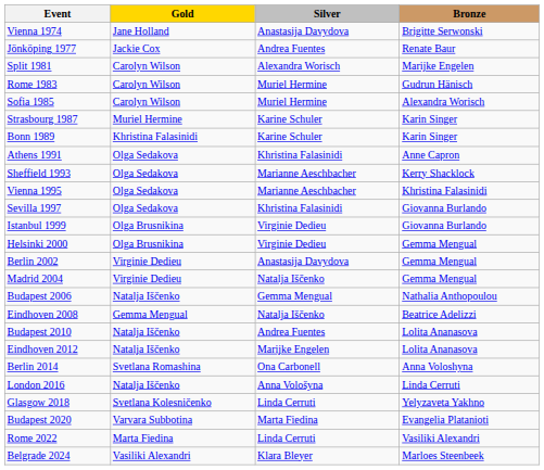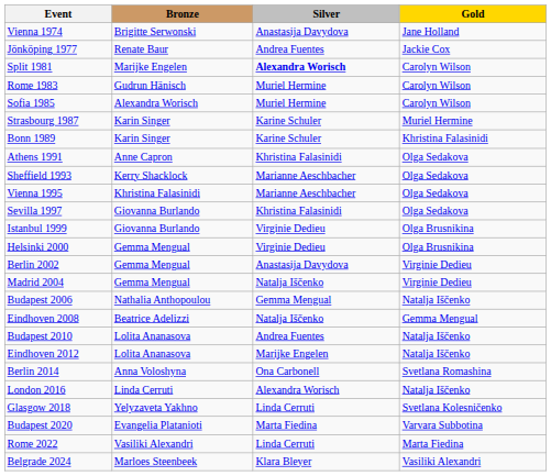 <table class="wikitable" width=60% style="font-size:95%; text-align:left;">
 <tr>
 <th>Event</th>
+<td align=center bgcolor=cc9966><strong>Bronze</strong></td>
+<td align=center bgcolor=silver><strong>Silver</strong></td>
 <td align=center bgcolor=gold><strong>Gold</strong></td>
-<td align=center bgcolor=silver><strong>Silver</strong></td>
-<td align=center bgcolor=cc9966><strong>Bronze</strong></td>
 </tr>
 <tr ----bgcolor="#efefef">
 <td><a href='#'>Vienna 1974</a></td>
+<td><a href='#'>Brigitte Serwonski</a> <br></td>
+<td><a href='#'>Anastasija Davydova</a><br></td>
 <td><a href='#'>Jane Holland</a><br> </td>
-<td><a href='#'>Anastasija Davydova</a><br></td>
-<td><a href='#'>Brigitte Serwonski</a> <br></td>
 </tr>
 <tr>
 <td><a href='#'>Jönköping 1977</a></td>
+<td><a href='#'>Renate Baur</a><br></td>
+<td><a href='#'>Andrea Fuentes</a><br></td>
 <td><a href='#'>Jackie Cox</a><br></td>
-<td><a href='#'>Andrea Fuentes</a><br></td>
-<td><a href='#'>Renate Baur</a><br></td>
 </tr>
 <tr ----bgcolor="#efefef">
 <td><a href='#'>Split 1981</a></td>
+<td><a href='#'>Marijke Engelen</a><br></td>
+<td><strong><a href='#'>Alexandra Worisch</a><br></strong></td>
 <td><a href='#'>Carolyn Wilson</a><br></td>
-<td><a href='#'>Alexandra Worisch</a><br></td>
-<td><a href='#'>Marijke Engelen</a><br></td>
 </tr>
 <tr>
 <td><a href='#'>Rome 1983</a></td>
+<td><a href='#'>Gudrun Hänisch</a><br></td>
+<td><a href='#'>Muriel Hermine</a><br></td>
 <td><a href='#'>Carolyn Wilson</a><br></td>
-<td><a href='#'>Muriel Hermine</a><br></td>
-<td><a href='#'>Gudrun Hänisch</a><br></td>
 </tr>
 <tr ----bgcolor="#efefef">
 <td><a href='#'>Sofia 1985</a></td>
+<td><a href='#'>Alexandra Worisch</a><br></td>
+<td><a href='#'>Muriel Hermine</a><br></td>
 <td><a href='#'>Carolyn Wilson</a><br></td>
-<td><a href='#'>Muriel Hermine</a><br></td>
-<td><a href='#'>Alexandra Worisch</a><br></td>
 </tr>
 <tr>
 <td><a href='#'>Strasbourg 1987</a></td>
+<td><a href='#'>Karin Singer</a><br></td>
+<td><a href='#'>Karine Schuler</a><br></td>
 <td><a href='#'>Muriel Hermine</a><br></td>
-<td><a href='#'>Karine Schuler</a><br></td>
-<td><a href='#'>Karin Singer</a><br></td>
 </tr>
 <tr ----bgcolor="#efefef">
 <td><a href='#'>Bonn 1989</a></td>
+<td><a href='#'>Karin Singer</a><br></td>
+<td><a href='#'>Karine Schuler</a><br></td>
 <td><a href='#'>Khristina Falasinidi</a><br></td>
-<td><a href='#'>Karine Schuler</a><br></td>
-<td><a href='#'>Karin Singer</a><br></td>
 </tr>
 <tr>
 <td><a href='#'>Athens 1991</a></td>
+<td><a href='#'>Anne Capron</a><br></td>
+<td><a href='#'>Khristina Falasinidi</a><br></td>
 <td><a href='#'>Olga Sedakova</a><br></td>
-<td><a href='#'>Khristina Falasinidi</a><br></td>
-<td><a href='#'>Anne Capron</a><br></td>
 </tr>
 <tr ----bgcolor="#efefef">
 <td><a href='#'>Sheffield 1993</a></td>
+<td><a href='#'>Kerry Shacklock</a><br></td>
+<td><a href='#'>Marianne Aeschbacher</a><br></td>
 <td><a href='#'>Olga Sedakova</a><br></td>
-<td><a href='#'>Marianne Aeschbacher</a><br></td>
-<td><a href='#'>Kerry Shacklock</a><br></td>
 </tr>
 <tr>
 <td><a href='#'>Vienna 1995</a></td>
+<td><a href='#'>Khristina Falasinidi</a><br></td>
+<td><a href='#'>Marianne Aeschbacher</a><br></td>
 <td><a href='#'>Olga Sedakova</a><br></td>
-<td><a href='#'>Marianne Aeschbacher</a><br></td>
-<td><a href='#'>Khristina Falasinidi</a><br></td>
 </tr>
 <tr ----bgcolor="#efefef">
 <td><a href='#'>Sevilla 1997</a></td>
+<td><a href='#'>Giovanna Burlando</a><br></td>
+<td><a href='#'>Khristina Falasinidi</a><br></td>
 <td><a href='#'>Olga Sedakova</a><br></td>
-<td><a href='#'>Khristina Falasinidi</a><br></td>
-<td><a href='#'>Giovanna Burlando</a><br></td>
 </tr>
 <tr>
 <td><a href='#'>Istanbul 1999</a></td>
+<td><a href='#'>Giovanna Burlando</a><br></td>
+<td><a href='#'>Virginie Dedieu</a><br></td>
 <td><a href='#'>Olga Brusnikina</a><br></td>
-<td><a href='#'>Virginie Dedieu</a><br></td>
-<td><a href='#'>Giovanna Burlando</a><br></td>
 </tr>
 <tr ----bgcolor="#efefef">
 <td><a href='#'>Helsinki 2000</a></td>
+<td><a href='#'>Gemma Mengual</a><br></td>
+<td><a href='#'>Virginie Dedieu</a><br></td>
 <td><a href='#'>Olga Brusnikina</a><br></td>
-<td><a href='#'>Virginie Dedieu</a><br></td>
-<td><a href='#'>Gemma Mengual</a><br></td>
 </tr>
 <tr>
 <td><a href='#'>Berlin 2002</a></td>
+<td><a href='#'>Gemma Mengual</a><br></td>
+<td><a href='#'>Anastasija Davydova</a><br></td>
 <td><a href='#'>Virginie Dedieu</a><br></td>
-<td><a href='#'>Anastasija Davydova</a><br></td>
-<td><a href='#'>Gemma Mengual</a><br></td>
 </tr>
 <tr ----bgcolor="#efefef">
 <td><a href='#'>Madrid 2004</a></td>
+<td><a href='#'>Gemma Mengual</a><br></td>
+<td><a href='#'>Natalja Iščenko</a><br></td>
 <td><a href='#'>Virginie Dedieu</a><br></td>
+</tr>
+<tr>
+<td><a href='#'>Budapest 2006</a></td>
+<td><a href='#'>Nathalia Anthopoulou</a><br></td>
+<td><a href='#'>Gemma Mengual</a><br></td>
+<td><a href='#'>Natalja Iščenko</a><br></td>
+</tr>
+<tr ----bgcolor="#efefef">
+<td><a href='#'>Eindhoven 2008</a></td>
+<td><a href='#'>Beatrice Adelizzi</a><br></td>
 <td><a href='#'>Natalja Iščenko</a><br></td>
 <td><a href='#'>Gemma Mengual</a><br></td>
 </tr>
 <tr>
-<td><a href='#'>Budapest 2006</a></td>
+<td><a href='#'>Budapest 2010</a></td>
+<td><a href='#'>Lolita Ananasova</a><br></td>
+<td><a href='#'>Andrea Fuentes</a><br></td>
 <td><a href='#'>Natalja Iščenko</a><br></td>
-<td><a href='#'>Gemma Mengual</a><br></td>
-<td><a href='#'>Nathalia Anthopoulou</a><br></td>
-</tr>
-<tr ----bgcolor="#efefef">
-<td><a href='#'>Eindhoven 2008</a></td>
-<td><a href='#'>Gemma Mengual</a><br></td>
-<td><a href='#'>Natalja Iščenko</a><br></td>
-<td><a href='#'>Beatrice Adelizzi</a><br></td>
-</tr>
-<tr>
-<td><a href='#'>Budapest 2010</a></td>
-<td><a href='#'>Natalja Iščenko</a><br></td>
-<td><a href='#'>Andrea Fuentes</a><br></td>
-<td><a href='#'>Lolita Ananasova</a><br></td>
 </tr>
 <tr ----bgcolor="#efefef">
 <td><a href='#'>Eindhoven 2012</a></td>
+<td><a href='#'>Lolita Ananasova</a><br></td>
+<td><a href='#'>Marijke Engelen</a><br></td>
 <td><a href='#'>Natalja Iščenko</a><br></td>
-<td><a href='#'>Marijke Engelen</a><br></td>
-<td><a href='#'>Lolita Ananasova</a><br></td>
 </tr>
 <tr>
 <td><a href='#'>Berlin 2014</a></td>
+<td><a href='#'>Anna Voloshyna</a><br></td>
+<td><a href='#'>Ona Carbonell</a><br></td>
 <td><a href='#'>Svetlana Romashina</a><br></td>
-<td><a href='#'>Ona Carbonell</a><br></td>
-<td><a href='#'>Anna Voloshyna</a><br></td>
 </tr>
 <tr ----bgcolor="#efefef">
 <td><a href='#'>London 2016</a></td>
+<td><a href='#'>Linda Cerruti</a><br></td>
+<td><a href='#'>Alexandra Worisch</a><br></td>
 <td><a href='#'>Natalja Iščenko</a><br></td>
-<td><a href='#'>Anna Vološyna</a><br></td>
-<td><a href='#'>Linda Cerruti</a><br></td>
 </tr>
 <tr>
 <td><a href='#'>Glasgow 2018</a></td>
+<td><a href='#'>Yelyzaveta Yakhno</a><br></td>
+<td><a href='#'>Linda Cerruti</a><br></td>
 <td><a href='#'>Svetlana Kolesničenko</a><br></td>
-<td><a href='#'>Linda Cerruti</a><br></td>
-<td><a href='#'>Yelyzaveta Yakhno</a><br></td>
 </tr>
 <tr ----bgcolor="#efefef">
 <td><a href='#'>Budapest 2020</a></td>
+<td><a href='#'>Evangelia Platanioti</a><br></td>
+<td><a href='#'>Marta Fiedina</a><br></td>
 <td><a href='#'>Varvara Subbotina</a><br></td>
-<td><a href='#'>Marta Fiedina</a><br></td>
-<td><a href='#'>Evangelia Platanioti</a><br></td>
 </tr>
 <tr>
 <td><a href='#'>Rome 2022</a></td>
+<td><a href='#'>Vasiliki Alexandri</a><br></td>
+<td><a href='#'>Linda Cerruti</a><br></td>
 <td><a href='#'>Marta Fiedina</a><br></td>
-<td><a href='#'>Linda Cerruti</a><br></td>
-<td><a href='#'>Vasiliki Alexandri</a><br></td>
 </tr>
 <tr>
 <td><a href='#'>Belgrade 2024</a></td>
+<td><a href='#'>Marloes Steenbeek</a><br></td>
+<td><a href='#'>Klara Bleyer</a><br></td>
 <td><a href='#'>Vasiliki Alexandri</a><br></td>
-<td><a href='#'>Klara Bleyer</a><br></td>
-<td><a href='#'>Marloes Steenbeek</a><br></td>
 </tr>
 </table>
